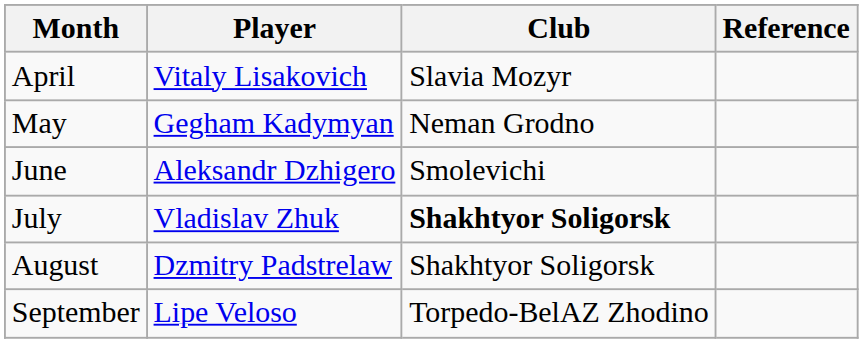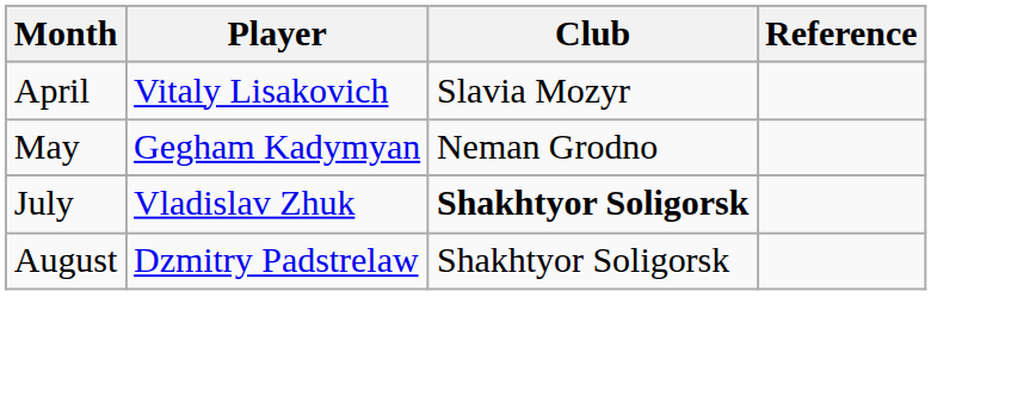 <table class="wikitable">
 <tr>
 <th>Month</th>
 <th>Player</th>
 <th>Club</th>
 <th>Reference</th>
 </tr>
 <tr>
 <td>April</td>
 <td> <a href='#'>Vitaly Lisakovich</a></td>
 <td>Slavia Mozyr</td>
 <td align=center></td>
 </tr>
 <tr>
 <td>May</td>
 <td> <a href='#'>Gegham Kadymyan</a></td>
 <td>Neman Grodno</td>
 <td align=center></td>
 </tr>
 <tr>
-<td>June</td>
-<td> <a href='#'>Aleksandr Dzhigero</a></td>
-<td>Smolevichi</td>
-<td align=center></td>
-</tr>
-<tr>
 <td>July</td>
 <td> <a href='#'>Vladislav Zhuk</a></td>
 <td><strong>Shakhtyor Soligorsk</strong></td>
 <td align=center></td>
 </tr>
 <tr>
 <td>August</td>
 <td> <a href='#'>Dzmitry Padstrelaw</a></td>
 <td>Shakhtyor Soligorsk</td>
 <td align=center></td>
 </tr>
-<tr>
-<td>September</td>
-<td> <a href='#'>Lipe Veloso</a></td>
-<td>Torpedo-BelAZ Zhodino</td>
-<td align=center></td>
-</tr>
 </table>
